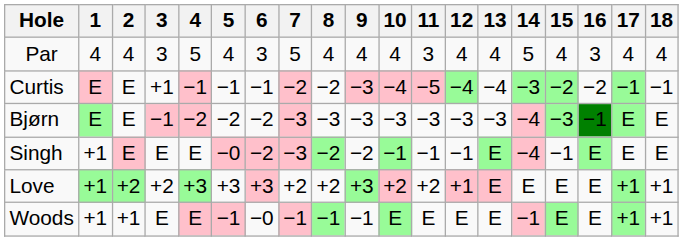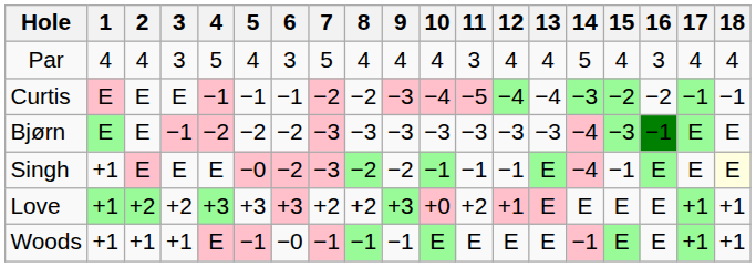 <table class="wikitable" style="text-align:center">
 <tr>
 <th>Hole</th>
 <th>1</th>
 <th>2</th>
 <th>3</th>
 <th>4</th>
 <th>5</th>
 <th>6</th>
 <th>7</th>
 <th>8</th>
 <th>9</th>
 <th>10</th>
 <th>11</th>
 <th>12</th>
 <th>13</th>
 <th>14</th>
 <th>15</th>
 <th>16</th>
 <th>17</th>
 <th>18</th>
 </tr>
 <tr>
 <td>Par</td>
 <td>4</td>
 <td>4</td>
 <td>3</td>
 <td>5</td>
 <td>4</td>
 <td>3</td>
 <td>5</td>
 <td>4</td>
 <td>4</td>
 <td>4</td>
 <td>3</td>
 <td>4</td>
 <td>4</td>
 <td>5</td>
 <td>4</td>
 <td>3</td>
 <td>4</td>
 <td>4</td>
 </tr>
 <tr>
 <td align=left> Curtis</td>
 <td style="background: Pink;">E</td>
 <td>E</td>
-<td>+1</td>
+<td>E</td>
 <td style="background: Pink;">−1</td>
 <td>−1</td>
 <td>−1</td>
 <td style="background: Pink;">−2</td>
 <td>−2</td>
 <td style="background: Pink;">−3</td>
 <td style="background: Pink;">−4</td>
 <td style="background: Pink;">−5</td>
 <td style="background: PaleGreen;">−4</td>
 <td>−4</td>
 <td style="background: PaleGreen;">−3</td>
 <td style="background: PaleGreen;">−2</td>
 <td>−2</td>
 <td style="background: PaleGreen;">−1</td>
 <td>−1</td>
 </tr>
 <tr>
 <td align=left> Bjørn</td>
 <td style="background: PaleGreen;">E</td>
 <td>E</td>
 <td style="background: Pink;">−1</td>
 <td style="background: Pink;">−2</td>
 <td>−2</td>
 <td>−2</td>
 <td style="background: Pink;">−3</td>
 <td>−3</td>
 <td>−3</td>
 <td>−3</td>
 <td>−3</td>
 <td>−3</td>
 <td>−3</td>
 <td style="background: Pink;">−4</td>
 <td style="background: PaleGreen;">−3</td>
 <td style="background: Green;">−1</td>
 <td style="background: PaleGreen;">E</td>
 <td>E</td>
 </tr>
 <tr>
 <td align=left> Singh</td>
 <td>+1</td>
 <td style="background: Pink;">E</td>
 <td>E</td>
 <td>E</td>
 <td style="background: Pink;">−0</td>
 <td style="background: Pink;">−2</td>
 <td style="background: Pink;">−3</td>
 <td style="background: PaleGreen;">−2</td>
 <td>−2</td>
 <td style="background: PaleGreen;">−1</td>
 <td>−1</td>
 <td>−1</td>
 <td style="background: PaleGreen;">E</td>
 <td style="background: Pink;">−4</td>
 <td>−1</td>
 <td style="background: PaleGreen;">E</td>
 <td>E</td>
-<td>E</td>
+<td style="background: lightyellow;">E</td>
 </tr>
 <tr>
 <td align=left> Love</td>
 <td style="background: PaleGreen;">+1</td>
 <td style="background: PaleGreen;">+2</td>
 <td>+2</td>
 <td style="background: PaleGreen;">+3</td>
 <td>+3</td>
 <td style="background: Pink;">+3</td>
 <td>+2</td>
 <td>+2</td>
 <td style="background: PaleGreen;">+3</td>
-<td style="background: Pink;">+2</td>
+<td style="background: Pink;">+0</td>
 <td>+2</td>
 <td style="background: Pink;">+1</td>
 <td style="background: Pink;">E</td>
 <td>E</td>
 <td>E</td>
 <td>E</td>
 <td style="background: PaleGreen;">+1</td>
 <td>+1</td>
 </tr>
 <tr>
 <td align=left> Woods</td>
 <td>+1</td>
 <td>+1</td>
-<td>E</td>
+<td>+1</td>
 <td style="background: Pink;">E</td>
 <td style="background: Pink;">−1</td>
 <td>−0</td>
 <td style="background: Pink;">−1</td>
 <td style="background: PaleGreen;">−1</td>
 <td>−1</td>
 <td style="background: PaleGreen;">E</td>
 <td>E</td>
 <td>E</td>
 <td>E</td>
 <td style="background: Pink;">−1</td>
 <td style="background: PaleGreen;">E</td>
 <td>E</td>
 <td style="background: PaleGreen;">+1</td>
 <td>+1</td>
 </tr>
 </table>
